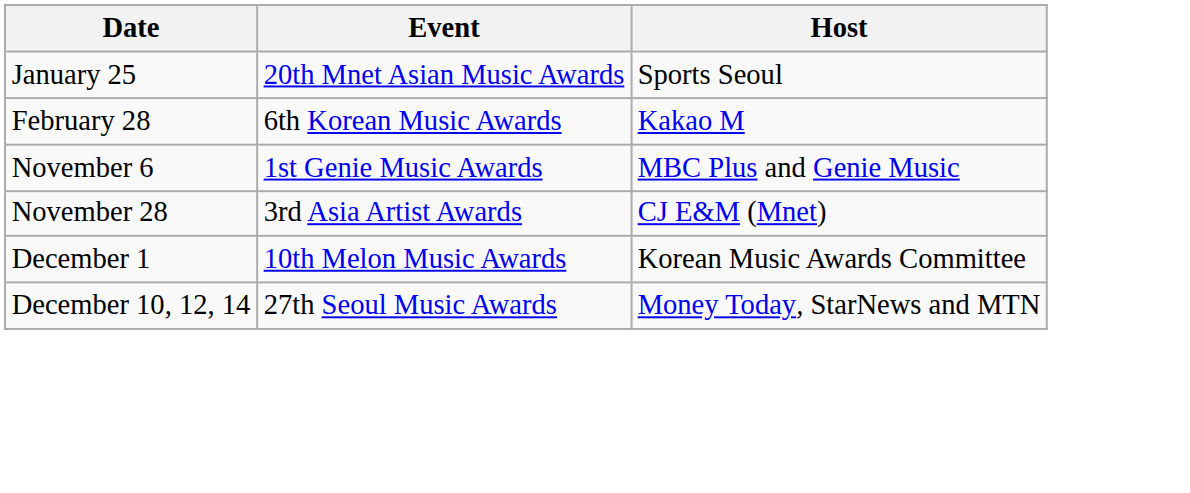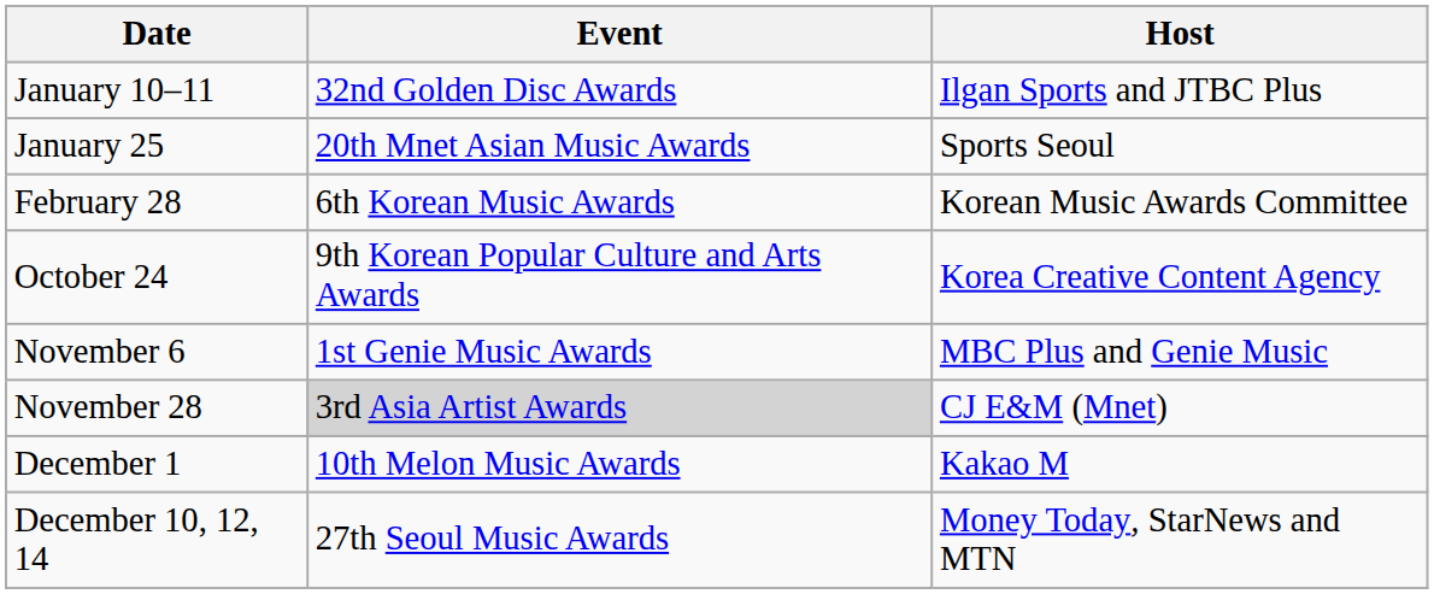 <table class="wikitable sortable" style="font-size:92%;">
 <tr>
 <th>Date</th>
 <th>Event</th>
 <th>Host</th>
+</tr>
+<tr>
+<td>January 10–11</td>
+<td><a href='#'>32nd Golden Disc Awards</a></td>
+<td><a href='#'>Ilgan Sports</a> and JTBC Plus</td>
 </tr>
 <tr>
 <td>January 25</td>
 <td><a href='#'>20th Mnet Asian Music Awards</a></td>
 <td>Sports Seoul</td>
 </tr>
 <tr>
 <td>February 28</td>
 <td>6th <a href='#'>Korean Music Awards</a></td>
-<td><a href='#'>Kakao M</a></td>
+<td>Korean Music Awards Committee</td>
+</tr>
+<tr>
+<td>October 24</td>
+<td>9th <a href='#'>Korean Popular Culture and Arts Awards</a></td>
+<td><a href='#'>Korea Creative Content Agency</a></td>
 </tr>
 <tr>
 <td>November 6</td>
 <td><a href='#'>1st Genie Music Awards</a></td>
 <td><a href='#'>MBC Plus</a> and <a href='#'>Genie Music</a></td>
 </tr>
 <tr>
 <td>November 28</td>
-<td>3rd <a href='#'>Asia Artist Awards</a></td>
+<td style="background: lightgrey;">3rd <a href='#'>Asia Artist Awards</a></td>
 <td><a href='#'>CJ E&M</a> (<a href='#'>Mnet</a>)</td>
 </tr>
 <tr>
 <td>December 1</td>
 <td><a href='#'>10th Melon Music Awards</a></td>
-<td>Korean Music Awards Committee</td>
+<td><a href='#'>Kakao M</a></td>
 </tr>
 <tr>
 <td>December 10, 12, 14</td>
 <td>27th <a href='#'>Seoul Music Awards</a></td>
 <td><a href='#'>Money Today</a><em>,</em> StarNews and MTN</td>
 </tr>
 </table>
